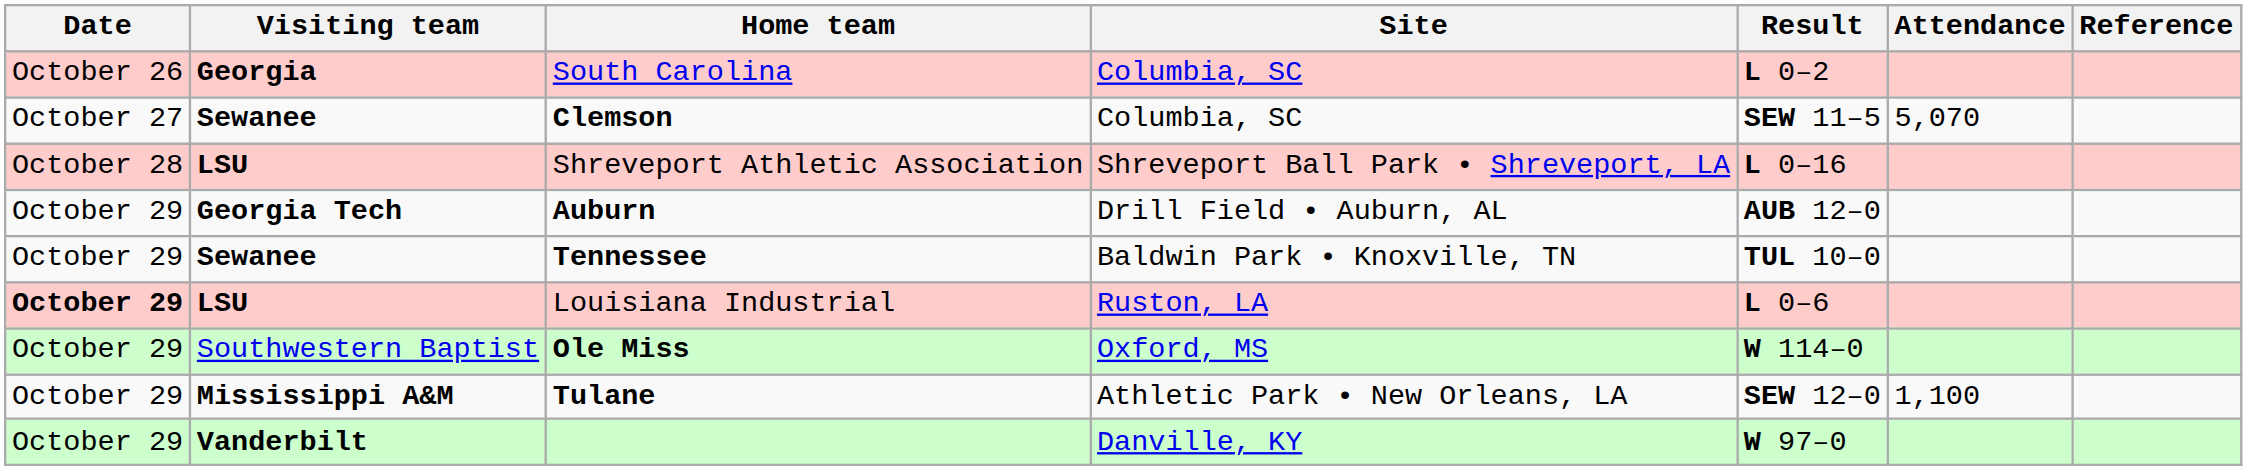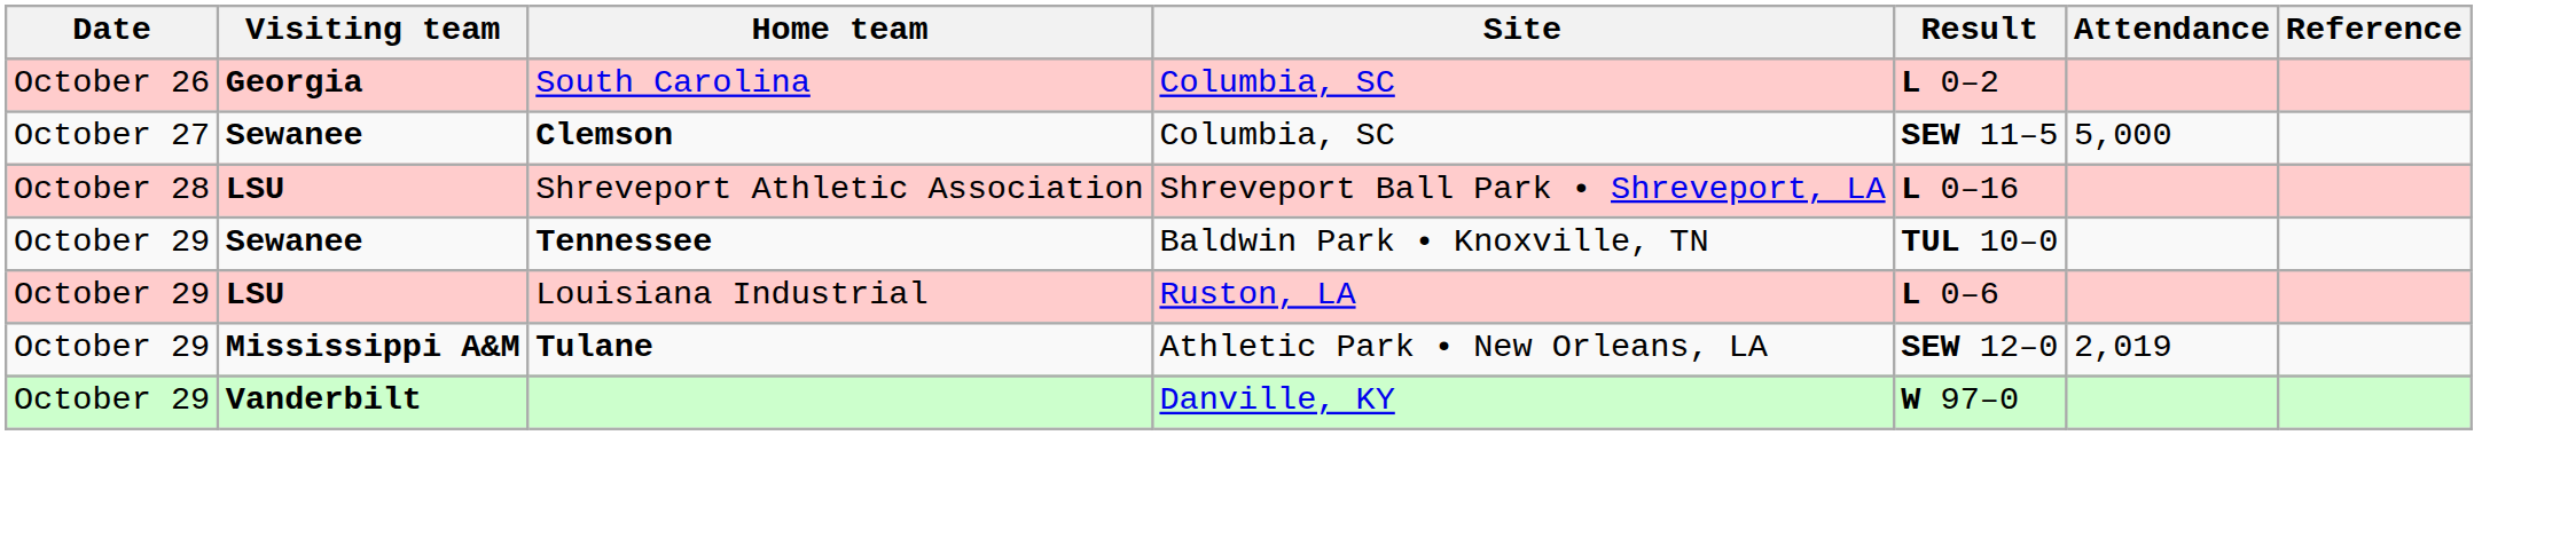 <table class="wikitable" style="font-size:95%;">
 <tr>
 <th>Date</th>
 <th>Visiting team</th>
 <th>Home team</th>
 <th>Site</th>
 <th>Result</th>
 <th>Attendance</th>
 <th class="unsortable">Reference</th>
 </tr>
 <tr bgcolor=ffcccc>
 <td>October 26</td>
 <td><strong>Georgia</strong></td>
 <td><a href='#'>South Carolina</a></td>
 <td><a href='#'>Columbia, SC</a></td>
 <td><strong>L</strong> 0–2</td>
 <td></td>
 <td></td>
 </tr>
 <tr bgcolor=>
 <td>October 27</td>
 <td><strong>Sewanee</strong></td>
 <td><strong>Clemson</strong></td>
 <td>Columbia, SC</td>
 <td><strong>SEW</strong> 11–5</td>
-<td>5,070</td>
+<td>5,000</td>
 <td></td>
 </tr>
 <tr bgcolor=ffcccc>
 <td>October 28</td>
 <td><strong>LSU</strong></td>
 <td>Shreveport Athletic Association</td>
 <td>Shreveport Ball Park • <a href='#'>Shreveport, LA</a></td>
 <td><strong>L</strong> 0–16</td>
 <td></td>
 <td></td>
 </tr>
 <tr bgcolor=>
 <td>October 29</td>
-<td><strong>Georgia Tech</strong></td>
-<td><strong>Auburn</strong></td>
-<td>Drill Field • Auburn, AL</td>
-<td><strong>AUB</strong> 12–0</td>
-<td></td>
-<td></td>
-</tr>
-<tr bgcolor=>
-<td>October 29</td>
 <td><strong>Sewanee</strong></td>
 <td><strong>Tennessee</strong></td>
 <td>Baldwin Park • Knoxville, TN</td>
 <td><strong>TUL</strong> 10–0</td>
 <td></td>
 <td></td>
 </tr>
 <tr bgcolor=ffcccc>
-<td><strong>October 29</strong></td>
+<td>October 29</td>
 <td><strong>LSU</strong></td>
 <td>Louisiana Industrial</td>
 <td><a href='#'>Ruston, LA</a></td>
 <td><strong>L</strong> 0–6</td>
-<td></td>
-<td></td>
-</tr>
-<tr bgcolor=ccffcc>
-<td>October 29</td>
-<td><a href='#'>Southwestern Baptist</a></td>
-<td><strong>Ole Miss</strong></td>
-<td><a href='#'>Oxford, MS</a></td>
-<td><strong>W</strong> 114–0</td>
 <td></td>
 <td></td>
 </tr>
 <tr bgcolor=>
 <td>October 29</td>
 <td><strong>Mississippi A&M</strong></td>
 <td><strong>Tulane</strong></td>
 <td>Athletic Park • New Orleans, LA</td>
 <td><strong>SEW</strong> 12–0</td>
-<td>1,100</td>
+<td>2,019</td>
 <td></td>
 </tr>
 <tr bgcolor=ccffcc>
 <td>October 29</td>
 <td><strong>Vanderbilt</strong></td>
 <td></td>
 <td><a href='#'>Danville, KY</a></td>
 <td><strong>W</strong> 97–0</td>
 <td></td>
 <td></td>
 </tr>
 </table>
